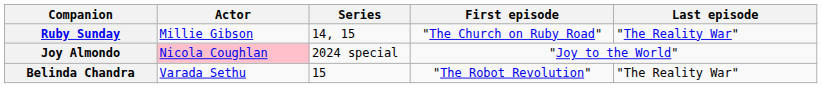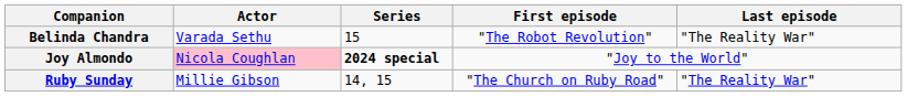 <table class="wikitable plainrowheaders" style="width:100%;">
 <tr>
 <th scope="col" style="width:15%;">Companion</th>
 <th scope="col" style="width:15%;">Actor</th>
 <th scope="col" style="width:10%;">Series</th>
 <th scope="col" style="width:20%;">First episode</th>
 <th scope="col" style="width:20%;">Last episode</th>
 </tr>
 <tr>
+<th scope="row">Belinda Chandra</th>
+<td><a href='#'>Varada Sethu</a></td>
+<td>15</td>
+<td align="center">"<a href='#'>The Robot Revolution</a>"</td>
+<td alight="center">"The Reality War"</td>
+</tr>
+<tr>
+<th scope="row">Joy Almondo</th>
+<td style="background: pink;"><a href='#'>Nicola Coughlan</a></td>
+<td><strong>2024 special</strong></td>
+<td align="center" colspan="2">"<a href='#'>Joy to the World</a>"</td>
+</tr>
+<tr>
 <th scope="row"><a href='#'>Ruby Sunday</a></th>
 <td><a href='#'>Millie Gibson</a></td>
 <td>14, 15</td>
 <td align="center">"<a href='#'>The Church on Ruby Road</a>"</td>
 <td alight="center">"<a href='#'>The Reality War</a>"</td>
 </tr>
-<tr>
-<th scope="row">Joy Almondo</th>
-<td style="background: pink;"><a href='#'>Nicola Coughlan</a></td>
-<td>2024 special</td>
-<td align="center" colspan="2">"<a href='#'>Joy to the World</a>"</td>
-</tr>
-<tr>
-<th scope="row">Belinda Chandra</th>
-<td><a href='#'>Varada Sethu</a></td>
-<td>15</td>
-<td align="center">"<a href='#'>The Robot Revolution</a>"</td>
-<td alight="center">"The Reality War"</td>
-</tr>
 </table>
